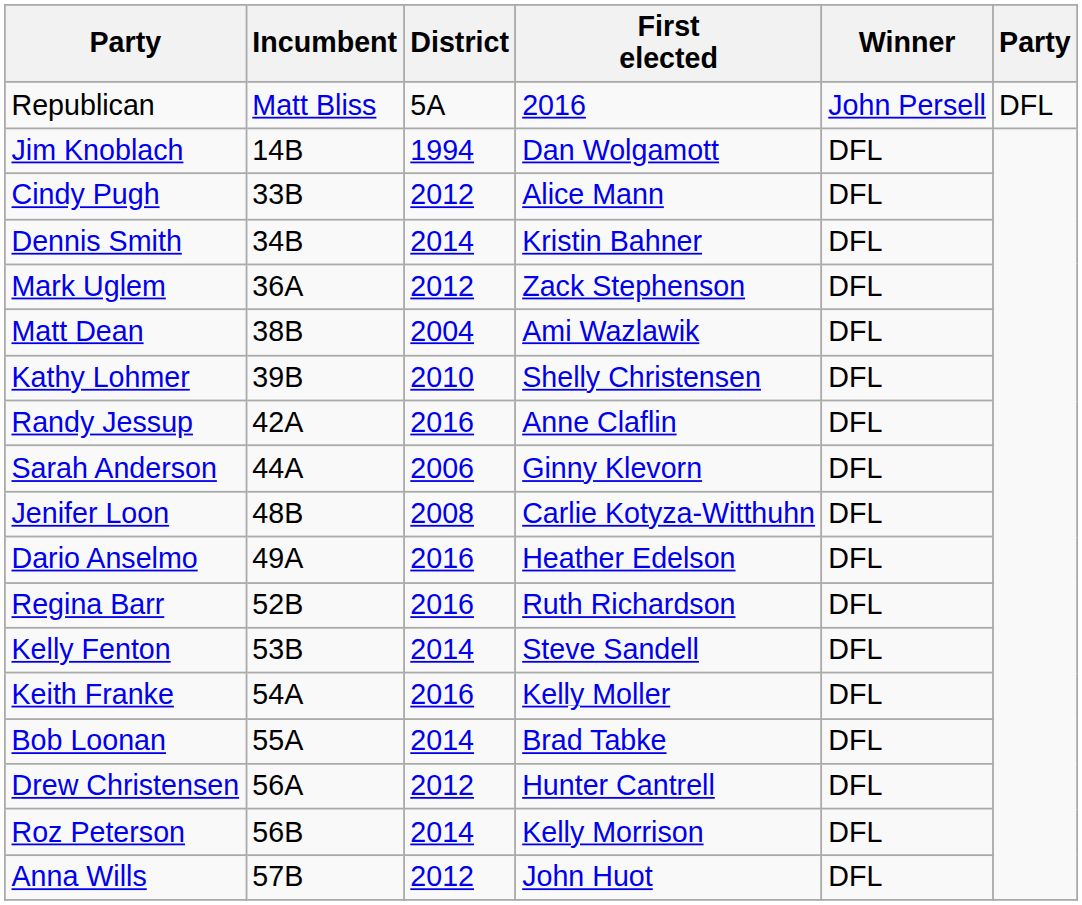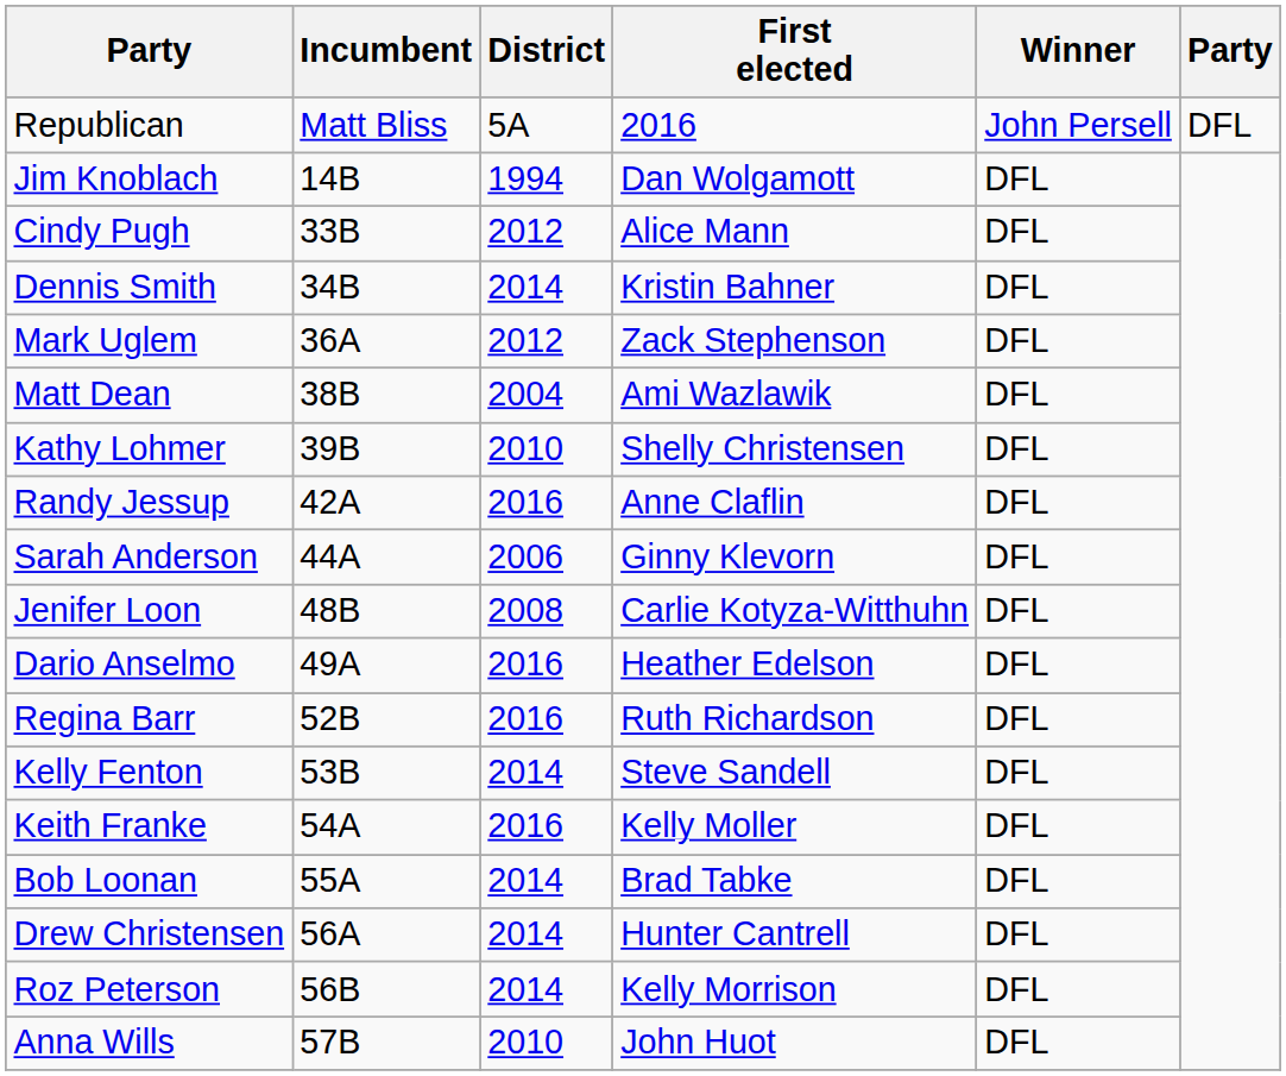 <table class="wikitable">
 <tr>
 <th>Party</th>
 <th>Incumbent</th>
 <th>District</th>
 <th>First<br>elected</th>
 <th>Winner</th>
 <th>Party</th>
 </tr>
 <tr>
 <td>Republican</td>
 <td><a href='#'>Matt Bliss</a></td>
 <td>5A</td>
 <td><a href='#'>2016</a></td>
 <td><a href='#'>John Persell</a></td>
 <td>DFL</td>
 </tr>
 <tr>
 <td><a href='#'>Jim Knoblach</a></td>
 <td>14B</td>
 <td><a href='#'>1994</a></td>
 <td><a href='#'>Dan Wolgamott</a></td>
 <td>DFL</td>
 </tr>
 <tr>
 <td><a href='#'>Cindy Pugh</a></td>
 <td>33B</td>
 <td><a href='#'>2012</a></td>
 <td><a href='#'>Alice Mann</a></td>
 <td>DFL</td>
 </tr>
 <tr>
 <td><a href='#'>Dennis Smith</a></td>
 <td>34B</td>
 <td><a href='#'>2014</a></td>
 <td><a href='#'>Kristin Bahner</a></td>
 <td>DFL</td>
 </tr>
 <tr>
 <td><a href='#'>Mark Uglem</a></td>
 <td>36A</td>
 <td><a href='#'>2012</a></td>
 <td><a href='#'>Zack Stephenson</a></td>
 <td>DFL</td>
 </tr>
 <tr>
 <td><a href='#'>Matt Dean</a></td>
 <td>38B</td>
 <td><a href='#'>2004</a></td>
 <td><a href='#'>Ami Wazlawik</a></td>
 <td>DFL</td>
 </tr>
 <tr>
 <td><a href='#'>Kathy Lohmer</a></td>
 <td>39B</td>
 <td><a href='#'>2010</a></td>
 <td><a href='#'>Shelly Christensen</a></td>
 <td>DFL</td>
 </tr>
 <tr>
 <td><a href='#'>Randy Jessup</a></td>
 <td>42A</td>
 <td><a href='#'>2016</a></td>
 <td><a href='#'>Anne Claflin</a></td>
 <td>DFL</td>
 </tr>
 <tr>
 <td><a href='#'>Sarah Anderson</a></td>
 <td>44A</td>
 <td><a href='#'>2006</a></td>
 <td><a href='#'>Ginny Klevorn</a></td>
 <td>DFL</td>
 </tr>
 <tr>
 <td><a href='#'>Jenifer Loon</a></td>
 <td>48B</td>
 <td><a href='#'>2008</a></td>
 <td><a href='#'>Carlie Kotyza-Witthuhn</a></td>
 <td>DFL</td>
 </tr>
 <tr>
 <td><a href='#'>Dario Anselmo</a></td>
 <td>49A</td>
 <td><a href='#'>2016</a></td>
 <td><a href='#'>Heather Edelson</a></td>
 <td>DFL</td>
 </tr>
 <tr>
 <td><a href='#'>Regina Barr</a></td>
 <td>52B</td>
 <td><a href='#'>2016</a></td>
 <td><a href='#'>Ruth Richardson</a></td>
 <td>DFL</td>
 </tr>
 <tr>
 <td><a href='#'>Kelly Fenton</a></td>
 <td>53B</td>
 <td><a href='#'>2014</a></td>
 <td><a href='#'>Steve Sandell</a></td>
 <td>DFL</td>
 </tr>
 <tr>
 <td><a href='#'>Keith Franke</a></td>
 <td>54A</td>
 <td><a href='#'>2016</a></td>
 <td><a href='#'>Kelly Moller</a></td>
 <td>DFL</td>
 </tr>
 <tr>
 <td><a href='#'>Bob Loonan</a></td>
 <td>55A</td>
 <td><a href='#'>2014</a></td>
 <td><a href='#'>Brad Tabke</a></td>
 <td>DFL</td>
 </tr>
 <tr>
 <td><a href='#'>Drew Christensen</a></td>
 <td>56A</td>
-<td><a href='#'>2012</a></td>
+<td><a href='#'>2014</a></td>
 <td><a href='#'>Hunter Cantrell</a></td>
 <td>DFL</td>
 </tr>
 <tr>
 <td><a href='#'>Roz Peterson</a></td>
 <td>56B</td>
 <td><a href='#'>2014</a></td>
 <td><a href='#'>Kelly Morrison</a></td>
 <td>DFL</td>
 </tr>
 <tr>
 <td><a href='#'>Anna Wills</a></td>
 <td>57B</td>
-<td><a href='#'>2012</a></td>
+<td><a href='#'>2010</a></td>
 <td><a href='#'>John Huot</a></td>
 <td>DFL</td>
 </tr>
 </table>
